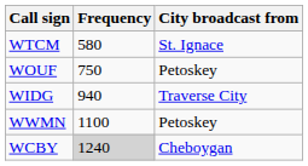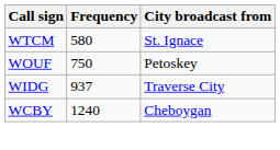 <table class="wikitable">
 <tr>
 <th>Call sign</th>
 <th>Frequency</th>
 <th>City broadcast from</th>
 </tr>
 <tr>
 <td><a href='#'>WTCM</a></td>
 <td>580</td>
 <td><a href='#'>St. Ignace</a></td>
 </tr>
 <tr>
 <td><a href='#'>WOUF</a></td>
 <td>750</td>
 <td>Petoskey</td>
 </tr>
 <tr>
 <td><a href='#'>WIDG</a></td>
-<td>940</td>
+<td>937</td>
 <td><a href='#'>Traverse City</a></td>
 </tr>
 <tr>
-<td><a href='#'>WWMN</a></td>
-<td>1100</td>
-<td>Petoskey</td>
-</tr>
-<tr>
 <td><a href='#'>WCBY</a></td>
-<td style="background: lightgrey;">1240</td>
+<td>1240</td>
 <td><a href='#'>Cheboygan</a></td>
 </tr>
 </table>
